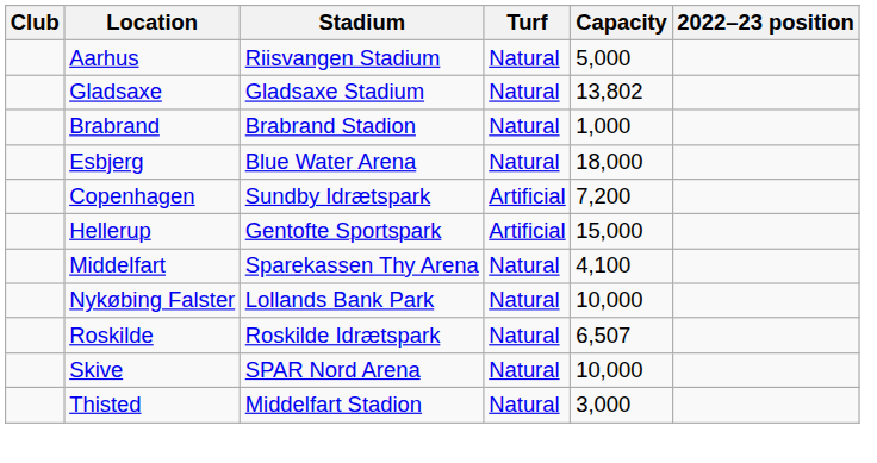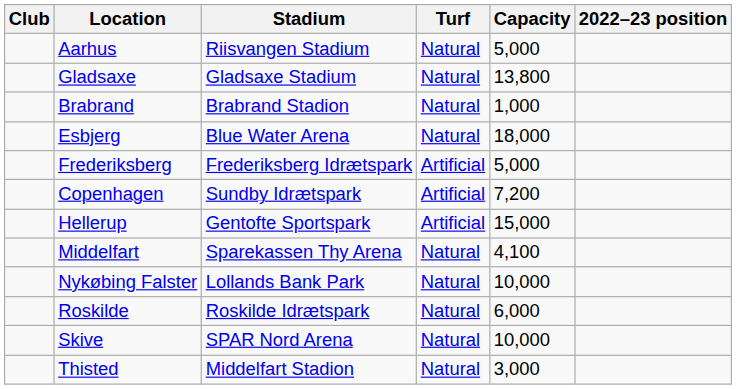 <table class="wikitable sortable">
 <tr>
 <th>Club</th>
 <th>Location</th>
 <th>Stadium</th>
 <th>Turf</th>
 <th>Capacity</th>
 <th>2022–23 position</th>
 </tr>
 <tr>
 <td></td>
 <td><a href='#'>Aarhus</a></td>
 <td><a href='#'>Riisvangen Stadium</a></td>
 <td><a href='#'>Natural</a></td>
 <td>5,000</td>
 <td></td>
 </tr>
 <tr>
 <td></td>
 <td><a href='#'>Gladsaxe</a></td>
 <td><a href='#'>Gladsaxe Stadium</a></td>
 <td><a href='#'>Natural</a></td>
-<td>13,802</td>
+<td>13,800</td>
 <td></td>
 </tr>
 <tr>
 <td></td>
 <td><a href='#'>Brabrand</a></td>
 <td><a href='#'>Brabrand Stadion</a></td>
 <td><a href='#'>Natural</a></td>
 <td>1,000</td>
 <td></td>
 </tr>
 <tr>
 <td></td>
 <td><a href='#'>Esbjerg</a></td>
 <td><a href='#'>Blue Water Arena</a></td>
 <td><a href='#'>Natural</a></td>
 <td>18,000</td>
+<td></td>
+</tr>
+<tr>
+<td></td>
+<td><a href='#'>Frederiksberg</a></td>
+<td><a href='#'>Frederiksberg Idrætspark</a></td>
+<td><a href='#'>Artificial</a></td>
+<td>5,000</td>
 <td></td>
 </tr>
 <tr>
 <td></td>
 <td><a href='#'>Copenhagen</a></td>
 <td><a href='#'>Sundby Idrætspark</a></td>
 <td><a href='#'>Artificial</a></td>
 <td>7,200</td>
 <td></td>
 </tr>
 <tr>
 <td></td>
 <td><a href='#'>Hellerup</a></td>
 <td><a href='#'>Gentofte Sportspark</a></td>
 <td><a href='#'>Artificial</a></td>
 <td>15,000</td>
 <td></td>
 </tr>
 <tr>
 <td></td>
 <td><a href='#'>Middelfart</a></td>
 <td><a href='#'>Sparekassen Thy Arena</a></td>
 <td><a href='#'>Natural</a></td>
 <td>4,100</td>
 <td></td>
 </tr>
 <tr>
 <td></td>
 <td><a href='#'>Nykøbing Falster</a></td>
 <td><a href='#'>Lollands Bank Park</a></td>
 <td><a href='#'>Natural</a></td>
 <td>10,000</td>
 <td></td>
 </tr>
 <tr>
 <td></td>
 <td><a href='#'>Roskilde</a></td>
 <td><a href='#'>Roskilde Idrætspark</a></td>
 <td><a href='#'>Natural</a></td>
-<td>6,507</td>
+<td>6,000</td>
 <td></td>
 </tr>
 <tr>
 <td></td>
 <td><a href='#'>Skive</a></td>
 <td><a href='#'>SPAR Nord Arena</a></td>
 <td><a href='#'>Natural</a></td>
 <td>10,000</td>
 <td></td>
 </tr>
 <tr>
 <td></td>
 <td><a href='#'>Thisted</a></td>
 <td><a href='#'>Middelfart Stadion</a></td>
 <td><a href='#'>Natural</a></td>
 <td>3,000</td>
 <td></td>
 </tr>
 </table>
